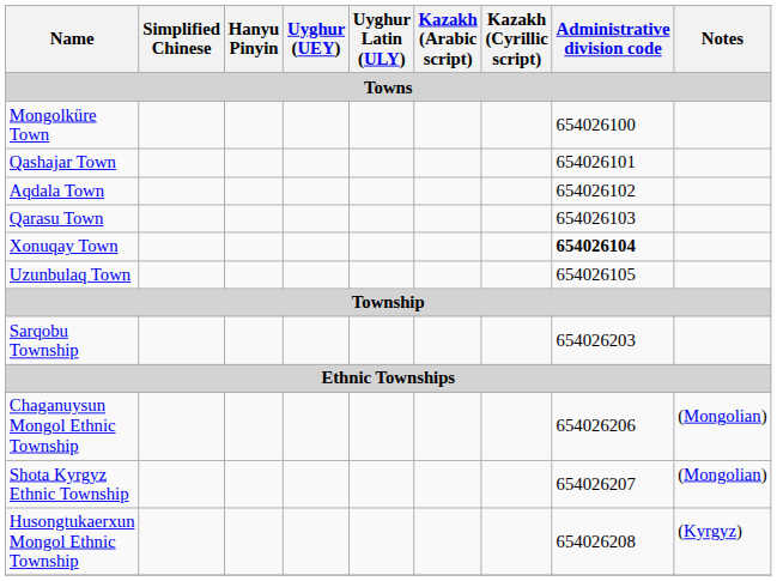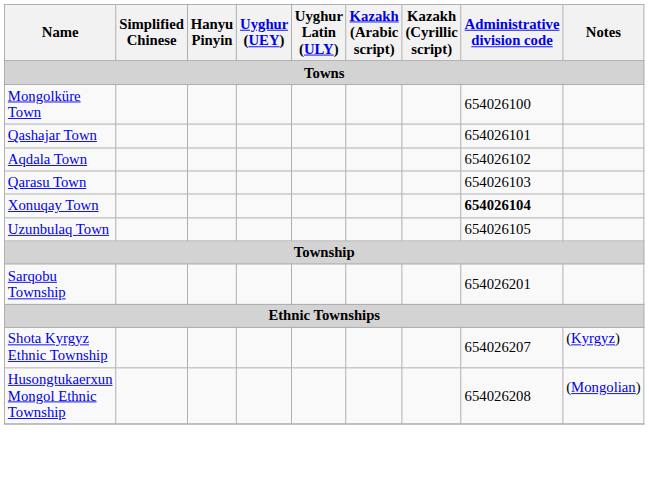 <table class="wikitable" align="center" style="width:50%; border="1">
 <tr>
 <th>Name</th>
 <th>Simplified Chinese</th>
 <th>Hanyu Pinyin</th>
 <th><a href='#'>Uyghur</a> (<a href='#'>UEY</a>)</th>
 <th>Uyghur Latin (<a href='#'>ULY</a>)</th>
 <th><a href='#'>Kazakh</a> (Arabic script)</th>
 <th>Kazakh (Cyrillic script)</th>
 <th><a href='#'>Administrative division code</a></th>
 <th>Notes</th>
 </tr>
 <tr>
 <td colspan="9"  style="text-align:center; background:#d3d3d3;"><strong>Towns</strong></td>
 </tr>
 <tr --------->
 <td><a href='#'>Mongolküre Town</a></td>
 <td></td>
 <td></td>
 <td></td>
 <td></td>
 <td></td>
 <td></td>
 <td>654026100</td>
 <td></td>
 </tr>
 <tr>
 <td><a href='#'>Qashajar Town</a></td>
 <td></td>
 <td></td>
 <td></td>
 <td></td>
 <td></td>
 <td></td>
 <td>654026101</td>
 <td></td>
 </tr>
 <tr>
 <td><a href='#'>Aqdala Town</a></td>
 <td></td>
 <td></td>
 <td></td>
 <td></td>
 <td></td>
 <td></td>
 <td>654026102</td>
 <td></td>
 </tr>
 <tr>
 <td><a href='#'>Qarasu Town</a></td>
 <td></td>
 <td></td>
 <td></td>
 <td></td>
 <td></td>
 <td></td>
 <td>654026103</td>
 <td></td>
 </tr>
 <tr>
 <td><a href='#'>Xonuqay Town</a></td>
 <td></td>
 <td></td>
 <td></td>
 <td></td>
 <td></td>
 <td></td>
 <td><strong>654026104</strong></td>
 <td></td>
 </tr>
 <tr>
 <td><a href='#'>Uzunbulaq Town</a></td>
 <td></td>
 <td></td>
 <td></td>
 <td></td>
 <td></td>
 <td></td>
 <td>654026105</td>
 <td></td>
 </tr>
 <tr>
 <td colspan="9"  style="text-align:center; background:#d3d3d3;"><strong>Township</strong></td>
 </tr>
 <tr --------->
 <td><a href='#'>Sarqobu Township</a></td>
 <td></td>
 <td></td>
 <td></td>
 <td></td>
 <td></td>
 <td></td>
-<td>654026203</td>
+<td>654026201</td>
 <td></td>
 </tr>
 <tr>
 <td colspan="9"  style="text-align:center; background:#d3d3d3;"><strong>Ethnic Townships</strong></td>
-</tr>
-<tr --------->
-<td><a href='#'>Chaganuysun Mongol Ethnic Township</a></td>
-<td></td>
-<td></td>
-<td></td>
-<td></td>
-<td></td>
-<td></td>
-<td>654026206</td>
-<td>(<a href='#'>Mongolian</a>)<br><br></td>
 </tr>
 <tr>
 <td><a href='#'>Shota Kyrgyz Ethnic Township</a></td>
 <td></td>
 <td></td>
 <td></td>
 <td></td>
 <td></td>
 <td></td>
 <td>654026207</td>
-<td>(<a href='#'>Mongolian</a>)<br><br></td>
+<td>(<a href='#'>Kyrgyz</a>)<br><br></td>
 </tr>
 <tr>
 <td><a href='#'>Husongtukaerxun Mongol Ethnic Township</a></td>
 <td></td>
 <td></td>
 <td></td>
 <td></td>
 <td></td>
 <td></td>
 <td>654026208</td>
-<td>(<a href='#'>Kyrgyz</a>)<br><br></td>
+<td>(<a href='#'>Mongolian</a>)<br><br></td>
 </tr>
 <tr>
 </tr>
 </table>
